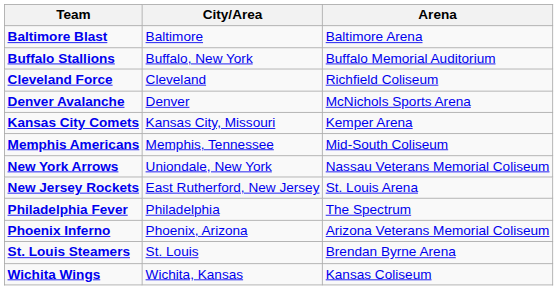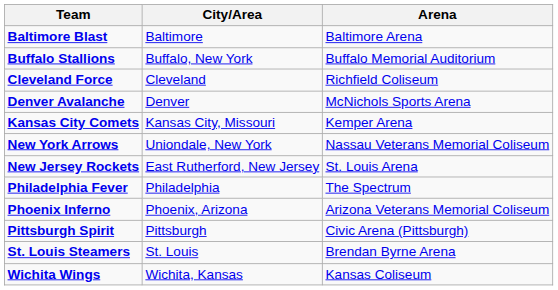 <table class="wikitable">
 <tr>
 <th>Team</th>
 <th>City/Area</th>
 <th>Arena</th>
 </tr>
 <tr>
 <td><strong><a href='#'>Baltimore Blast</a></strong></td>
 <td><a href='#'>Baltimore</a></td>
 <td><a href='#'>Baltimore Arena</a></td>
 </tr>
 <tr>
 <td><strong><a href='#'>Buffalo Stallions</a></strong></td>
 <td><a href='#'>Buffalo, New York</a></td>
 <td><a href='#'>Buffalo Memorial Auditorium</a></td>
 </tr>
 <tr>
 <td><strong><a href='#'>Cleveland Force</a></strong></td>
 <td><a href='#'>Cleveland</a></td>
 <td><a href='#'>Richfield Coliseum</a></td>
 </tr>
 <tr>
 <td><strong><a href='#'>Denver Avalanche</a></strong></td>
 <td><a href='#'>Denver</a></td>
 <td><a href='#'>McNichols Sports Arena</a></td>
 </tr>
 <tr>
 <td><strong><a href='#'>Kansas City Comets</a></strong></td>
 <td><a href='#'>Kansas City, Missouri</a></td>
 <td><a href='#'>Kemper Arena</a></td>
 </tr>
 <tr>
-<td><strong><a href='#'>Memphis Americans</a></strong></td>
-<td><a href='#'>Memphis, Tennessee</a></td>
-<td><a href='#'>Mid-South Coliseum</a></td>
-</tr>
-<tr>
 <td><strong><a href='#'>New York Arrows</a></strong></td>
 <td><a href='#'>Uniondale, New York</a></td>
 <td><a href='#'>Nassau Veterans Memorial Coliseum</a></td>
 </tr>
 <tr>
 <td><strong><a href='#'>New Jersey Rockets</a></strong></td>
 <td><a href='#'>East Rutherford, New Jersey</a></td>
 <td><a href='#'>St. Louis Arena</a></td>
 </tr>
 <tr>
 <td><strong><a href='#'>Philadelphia Fever</a></strong></td>
 <td><a href='#'>Philadelphia</a></td>
 <td><a href='#'>The Spectrum</a></td>
 </tr>
 <tr>
 <td><strong><a href='#'>Phoenix Inferno</a></strong></td>
 <td><a href='#'>Phoenix, Arizona</a></td>
 <td><a href='#'>Arizona Veterans Memorial Coliseum</a></td>
 </tr>
 <tr>
+<td><strong><a href='#'>Pittsburgh Spirit</a></strong></td>
+<td><a href='#'>Pittsburgh</a></td>
+<td><a href='#'>Civic Arena (Pittsburgh)</a></td>
+</tr>
+<tr>
 <td><strong><a href='#'>St. Louis Steamers</a></strong></td>
 <td><a href='#'>St. Louis</a></td>
 <td><a href='#'>Brendan Byrne Arena</a></td>
 </tr>
 <tr>
 <td><strong><a href='#'>Wichita Wings</a></strong></td>
 <td><a href='#'>Wichita, Kansas</a></td>
 <td><a href='#'>Kansas Coliseum</a></td>
 </tr>
 </table>
